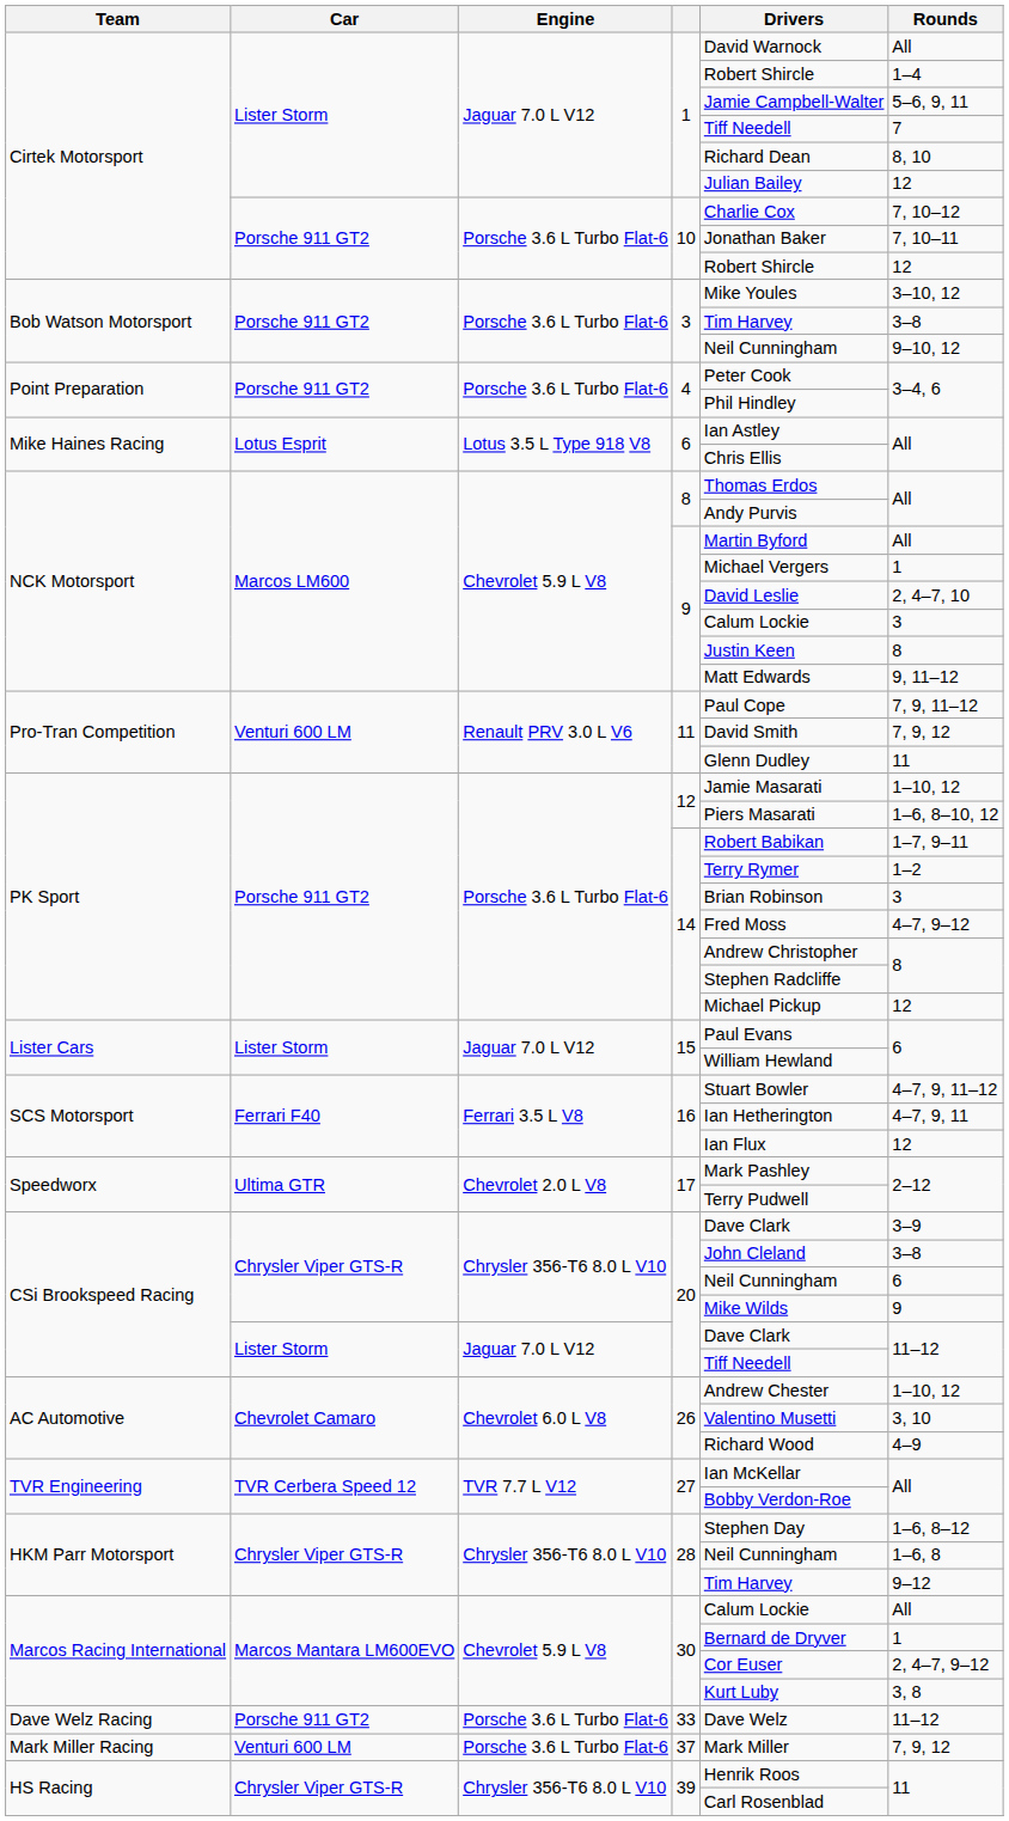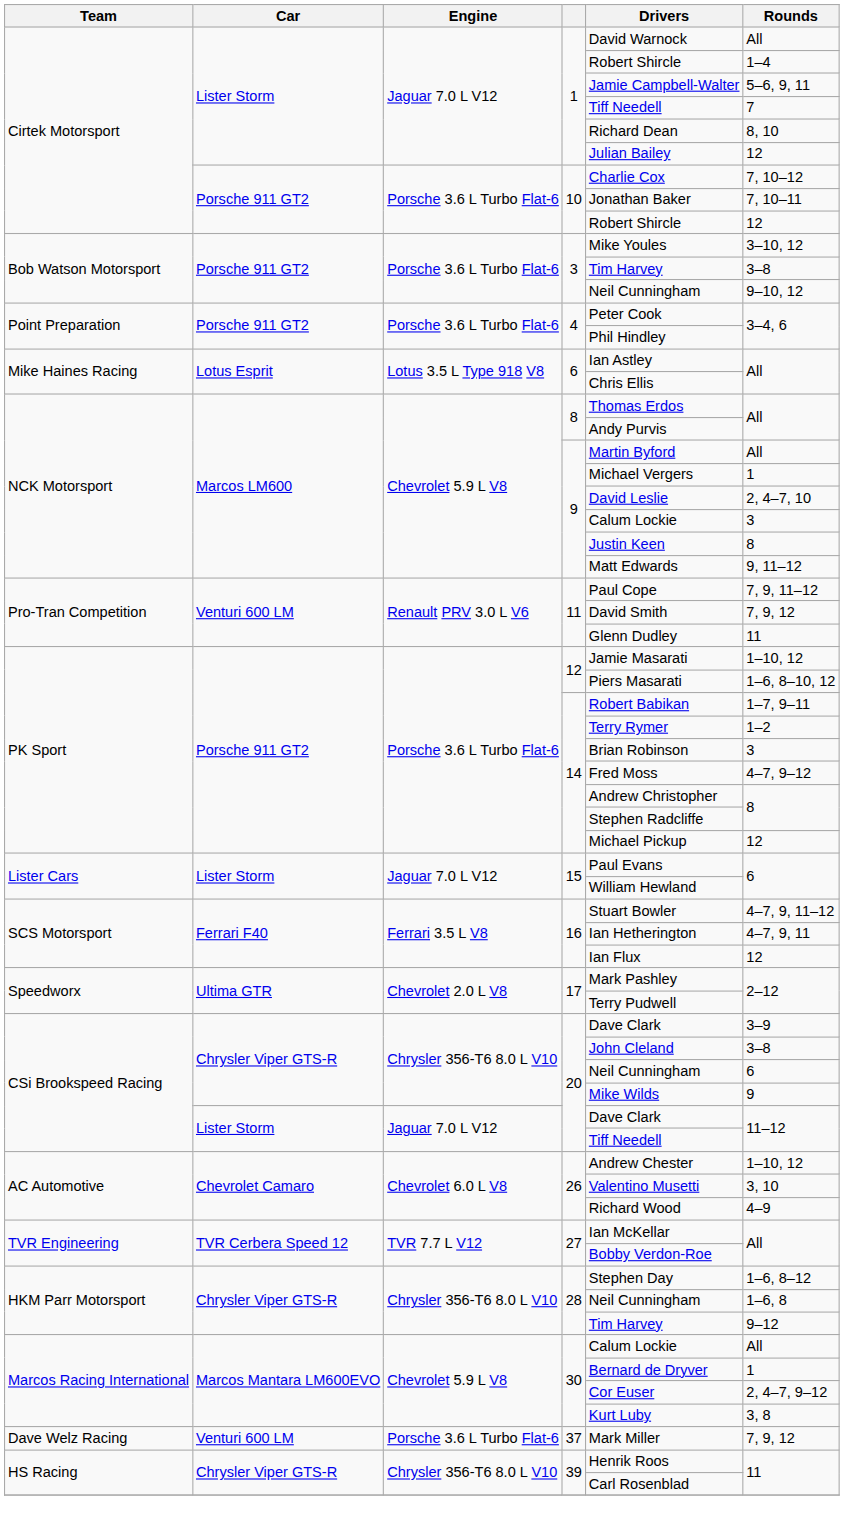 <table class="wikitable" style="font-size: 85%">
 <tr>
 <th>Team</th>
 <th>Car</th>
 <th>Engine</th>
 <th></th>
 <th>Drivers</th>
 <th>Rounds</th>
 </tr>
 <tr>
 <td rowspan=9> Cirtek Motorsport</td>
 <td rowspan=6><a href='#'>Lister Storm</a></td>
 <td rowspan=6><a href='#'>Jaguar</a> 7.0 L V12</td>
 <td rowspan=6 align="center">1</td>
 <td> David Warnock</td>
 <td>All</td>
 </tr>
 <tr>
 <td> Robert Shircle</td>
 <td>1–4</td>
 </tr>
 <tr>
 <td> <a href='#'>Jamie Campbell-Walter</a></td>
 <td>5–6, 9, 11</td>
 </tr>
 <tr>
 <td> <a href='#'>Tiff Needell</a></td>
 <td>7</td>
 </tr>
 <tr>
 <td> Richard Dean</td>
 <td>8, 10</td>
 </tr>
 <tr>
 <td> <a href='#'>Julian Bailey</a></td>
 <td>12</td>
 </tr>
 <tr>
 <td rowspan=3><a href='#'>Porsche 911 GT2</a></td>
 <td rowspan=3><a href='#'>Porsche</a> 3.6 L Turbo <a href='#'>Flat-6</a></td>
 <td rowspan=3 align="center">10</td>
 <td> <a href='#'>Charlie Cox</a></td>
 <td>7, 10–12</td>
 </tr>
 <tr>
 <td> Jonathan Baker</td>
 <td>7, 10–11</td>
 </tr>
 <tr>
 <td> Robert Shircle</td>
 <td>12</td>
 </tr>
 <tr>
 <td rowspan=3> Bob Watson Motorsport</td>
 <td rowspan=3><a href='#'>Porsche 911 GT2</a></td>
 <td rowspan=3><a href='#'>Porsche</a> 3.6 L Turbo <a href='#'>Flat-6</a></td>
 <td rowspan=3 align="center">3</td>
 <td> Mike Youles</td>
 <td>3–10, 12</td>
 </tr>
 <tr>
 <td> <a href='#'>Tim Harvey</a></td>
 <td>3–8</td>
 </tr>
 <tr>
 <td> Neil Cunningham</td>
 <td>9–10, 12</td>
 </tr>
 <tr>
 <td rowspan=2> Point Preparation</td>
 <td rowspan=2><a href='#'>Porsche 911 GT2</a></td>
 <td rowspan=2><a href='#'>Porsche</a> 3.6 L Turbo <a href='#'>Flat-6</a></td>
 <td rowspan=2 align="center">4</td>
 <td> Peter Cook</td>
 <td rowspan=2>3–4, 6</td>
 </tr>
 <tr>
 <td> Phil Hindley</td>
 </tr>
 <tr>
 <td rowspan=2> Mike Haines Racing</td>
 <td rowspan=2><a href='#'>Lotus Esprit</a></td>
 <td rowspan=2><a href='#'>Lotus</a> 3.5 L <a href='#'>Type 918</a> <a href='#'>V8</a></td>
 <td rowspan=2 align="center">6</td>
 <td> Ian Astley</td>
 <td rowspan=2>All</td>
 </tr>
 <tr>
 <td> Chris Ellis</td>
 </tr>
 <tr>
 <td rowspan=8> NCK Motorsport</td>
 <td rowspan=8><a href='#'>Marcos LM600</a></td>
 <td rowspan=8><a href='#'>Chevrolet</a> 5.9 L <a href='#'>V8</a></td>
 <td rowspan=2 align="center">8</td>
 <td> <a href='#'>Thomas Erdos</a></td>
 <td rowspan=2>All</td>
 </tr>
 <tr>
 <td> Andy Purvis</td>
 </tr>
 <tr>
 <td rowspan=6 align="center">9</td>
 <td> <a href='#'>Martin Byford</a></td>
 <td>All</td>
 </tr>
 <tr>
 <td> Michael Vergers</td>
 <td>1</td>
 </tr>
 <tr>
 <td> <a href='#'>David Leslie</a></td>
 <td>2, 4–7, 10</td>
 </tr>
 <tr>
 <td> Calum Lockie</td>
 <td>3</td>
 </tr>
 <tr>
 <td> <a href='#'>Justin Keen</a></td>
 <td>8</td>
 </tr>
 <tr>
 <td> Matt Edwards</td>
 <td>9, 11–12</td>
 </tr>
 <tr>
 <td rowspan=3> Pro-Tran Competition</td>
 <td rowspan=3><a href='#'>Venturi 600 LM</a></td>
 <td rowspan=3><a href='#'>Renault</a> <a href='#'>PRV</a> 3.0 L <a href='#'>V6</a></td>
 <td rowspan=3 align="center">11</td>
 <td> Paul Cope</td>
 <td>7, 9, 11–12</td>
 </tr>
 <tr>
 <td> David Smith</td>
 <td>7, 9, 12</td>
 </tr>
 <tr>
 <td> Glenn Dudley</td>
 <td>11</td>
 </tr>
 <tr>
 <td rowspan=9> PK Sport</td>
 <td rowspan=9><a href='#'>Porsche 911 GT2</a></td>
 <td rowspan=9><a href='#'>Porsche</a> 3.6 L Turbo <a href='#'>Flat-6</a></td>
 <td rowspan=2 align="center">12</td>
 <td> Jamie Masarati</td>
 <td>1–10, 12</td>
 </tr>
 <tr>
 <td> Piers Masarati</td>
 <td>1–6, 8–10, 12</td>
 </tr>
 <tr>
 <td rowspan=7 align="center">14</td>
 <td> <a href='#'>Robert Babikan</a></td>
 <td>1–7, 9–11</td>
 </tr>
 <tr>
 <td> <a href='#'>Terry Rymer</a></td>
 <td>1–2</td>
 </tr>
 <tr>
 <td> Brian Robinson</td>
 <td>3</td>
 </tr>
 <tr>
 <td> Fred Moss</td>
 <td>4–7, 9–12</td>
 </tr>
 <tr>
 <td> Andrew Christopher</td>
 <td rowspan=2>8</td>
 </tr>
 <tr>
 <td> Stephen Radcliffe</td>
 </tr>
 <tr>
 <td> Michael Pickup</td>
 <td>12</td>
 </tr>
 <tr>
 <td rowspan=2> <a href='#'>Lister Cars</a></td>
 <td rowspan=2><a href='#'>Lister Storm</a></td>
 <td rowspan=2><a href='#'>Jaguar</a> 7.0 L V12</td>
 <td rowspan=2 align="center">15</td>
 <td> Paul Evans</td>
 <td rowspan=2>6</td>
 </tr>
 <tr>
 <td> William Hewland</td>
 </tr>
 <tr>
 <td rowspan=3> SCS Motorsport</td>
 <td rowspan=3><a href='#'>Ferrari F40</a></td>
 <td rowspan=3><a href='#'>Ferrari</a> 3.5 L <a href='#'>V8</a></td>
 <td rowspan=3 align="center">16</td>
 <td> Stuart Bowler</td>
 <td>4–7, 9, 11–12</td>
 </tr>
 <tr>
 <td> Ian Hetherington</td>
 <td>4–7, 9, 11</td>
 </tr>
 <tr>
 <td> Ian Flux</td>
 <td>12</td>
 </tr>
 <tr>
 <td rowspan=2> Speedworx</td>
 <td rowspan=2><a href='#'>Ultima GTR</a></td>
 <td rowspan=2><a href='#'>Chevrolet</a> 2.0 L <a href='#'>V8</a></td>
 <td rowspan=2 align="center">17</td>
 <td> Mark Pashley</td>
 <td rowspan=2>2–12</td>
 </tr>
 <tr>
 <td> Terry Pudwell</td>
 </tr>
 <tr>
 <td rowspan=6> CSi Brookspeed Racing</td>
 <td rowspan=4><a href='#'>Chrysler Viper GTS-R</a></td>
 <td rowspan=4><a href='#'>Chrysler</a> 356-T6 8.0 L <a href='#'>V10</a></td>
 <td rowspan=6 align="center">20</td>
 <td> Dave Clark</td>
 <td>3–9</td>
 </tr>
 <tr>
 <td> <a href='#'>John Cleland</a></td>
 <td>3–8</td>
 </tr>
 <tr>
 <td> Neil Cunningham</td>
 <td>6</td>
 </tr>
 <tr>
 <td> <a href='#'>Mike Wilds</a></td>
 <td>9</td>
 </tr>
 <tr>
 <td rowspan=2><a href='#'>Lister Storm</a></td>
 <td rowspan=2><a href='#'>Jaguar</a> 7.0 L V12</td>
 <td> Dave Clark</td>
 <td rowspan=2>11–12</td>
 </tr>
 <tr>
 <td> <a href='#'>Tiff Needell</a></td>
 </tr>
 <tr>
 <td rowspan=3> AC Automotive</td>
 <td rowspan=3><a href='#'>Chevrolet Camaro</a></td>
 <td rowspan=3><a href='#'>Chevrolet</a> 6.0 L <a href='#'>V8</a></td>
 <td rowspan=3 align="center">26</td>
 <td> Andrew Chester</td>
 <td>1–10, 12</td>
 </tr>
 <tr>
 <td> <a href='#'>Valentino Musetti</a></td>
 <td>3, 10</td>
 </tr>
 <tr>
 <td> Richard Wood</td>
 <td>4–9</td>
 </tr>
 <tr>
 <td rowspan=2> <a href='#'>TVR Engineering</a></td>
 <td rowspan=2><a href='#'>TVR Cerbera Speed 12</a></td>
 <td rowspan=2><a href='#'>TVR</a> 7.7 L <a href='#'>V12</a></td>
 <td rowspan=2 align="center">27</td>
 <td> Ian McKellar</td>
 <td rowspan=2>All</td>
 </tr>
 <tr>
 <td> <a href='#'>Bobby Verdon-Roe</a></td>
 </tr>
 <tr>
 <td rowspan=3> HKM Parr Motorsport</td>
 <td rowspan=3><a href='#'>Chrysler Viper GTS-R</a></td>
 <td rowspan=3><a href='#'>Chrysler</a> 356-T6 8.0 L <a href='#'>V10</a></td>
 <td rowspan=3 align="center">28</td>
 <td> Stephen Day</td>
 <td>1–6, 8–12</td>
 </tr>
 <tr>
 <td> Neil Cunningham</td>
 <td>1–6, 8</td>
 </tr>
 <tr>
 <td> <a href='#'>Tim Harvey</a></td>
 <td>9–12</td>
 </tr>
 <tr>
 <td rowspan=4> <a href='#'>Marcos Racing International</a></td>
 <td rowspan=4><a href='#'>Marcos Mantara LM600EVO</a></td>
 <td rowspan=4><a href='#'>Chevrolet</a> 5.9 L <a href='#'>V8</a></td>
 <td rowspan=4 align="center">30</td>
 <td> Calum Lockie</td>
 <td>All</td>
 </tr>
 <tr>
 <td> <a href='#'>Bernard de Dryver</a></td>
 <td>1</td>
 </tr>
 <tr>
 <td> <a href='#'>Cor Euser</a></td>
 <td>2, 4–7, 9–12</td>
 </tr>
 <tr>
 <td> <a href='#'>Kurt Luby</a></td>
 <td>3, 8</td>
 </tr>
 <tr>
 <td> Dave Welz Racing</td>
-<td><a href='#'>Porsche 911 GT2</a></td>
-<td><a href='#'>Porsche</a> 3.6 L Turbo <a href='#'>Flat-6</a></td>
-<td align="center">33</td>
-<td> Dave Welz</td>
-<td>11–12</td>
-</tr>
-<tr>
-<td> Mark Miller Racing</td>
 <td><a href='#'>Venturi 600 LM</a></td>
 <td><a href='#'>Porsche</a> 3.6 L Turbo <a href='#'>Flat-6</a></td>
 <td align="center">37</td>
 <td> Mark Miller</td>
 <td>7, 9, 12</td>
 </tr>
 <tr>
 <td rowspan=2> HS Racing</td>
 <td rowspan=2><a href='#'>Chrysler Viper GTS-R</a></td>
 <td rowspan=2><a href='#'>Chrysler</a> 356-T6 8.0 L <a href='#'>V10</a></td>
 <td rowspan=2 align="center">39</td>
 <td> Henrik Roos</td>
 <td rowspan=2>11</td>
 </tr>
 <tr>
 <td> Carl Rosenblad</td>
 </tr>
 <tr>
 </tr>
 </table>
